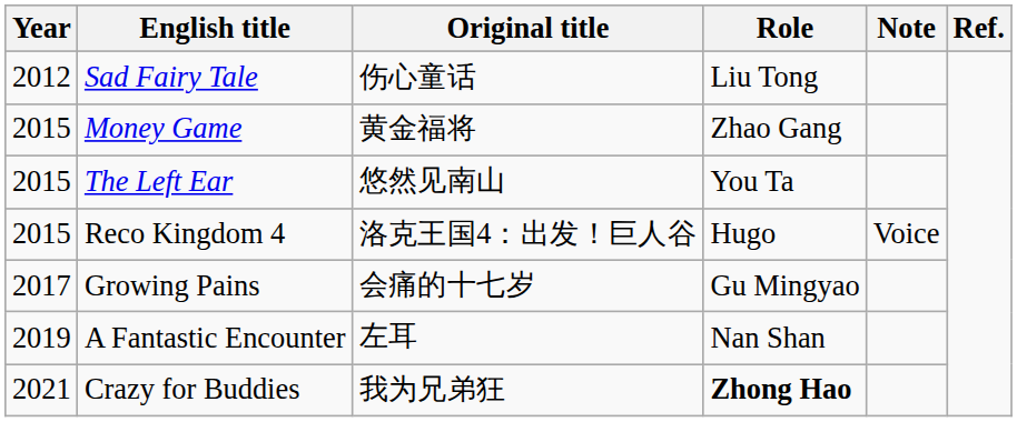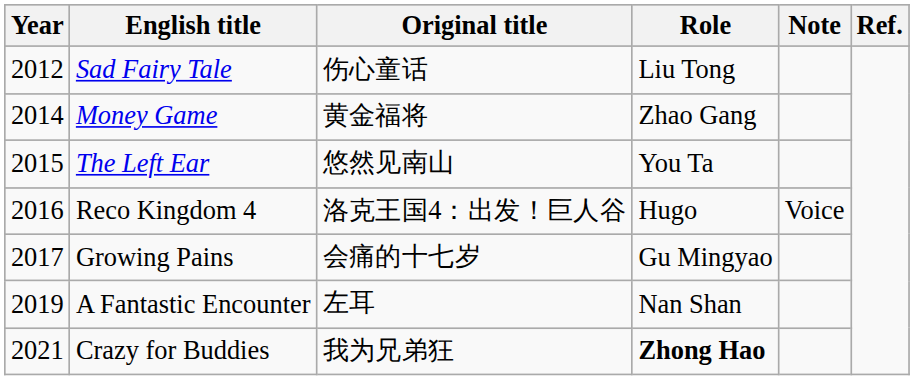 <table class="wikitable">
 <tr>
 <th>Year</th>
 <th>English title</th>
 <th>Original title</th>
 <th>Role</th>
 <th>Note</th>
 <th>Ref.</th>
 </tr>
 <tr>
 <td>2012</td>
 <td><em><a href='#'>Sad Fairy Tale</a></em></td>
 <td>伤心童话</td>
 <td>Liu Tong</td>
 <td></td>
 <td rowspan=7></td>
 </tr>
 <tr>
-<td>2015</td>
+<td>2014</td>
 <td><em><a href='#'>Money Game</a></em></td>
 <td>黄金福将</td>
 <td>Zhao Gang</td>
 <td></td>
 </tr>
 <tr>
 <td>2015</td>
 <td><em><a href='#'>The Left Ear</a></em></td>
 <td>悠然见南山</td>
 <td>You Ta</td>
 <td></td>
 </tr>
 <tr>
-<td>2015</td>
+<td>2016</td>
 <td>Reco Kingdom 4</td>
 <td>洛克王国4：出发！巨人谷</td>
 <td>Hugo</td>
 <td>Voice</td>
 </tr>
 <tr>
 <td>2017</td>
 <td>Growing Pains</td>
 <td>会痛的十七岁</td>
 <td>Gu Mingyao</td>
 <td></td>
 </tr>
 <tr>
 <td>2019</td>
 <td>A Fantastic Encounter</td>
 <td>左耳</td>
 <td>Nan Shan</td>
 <td></td>
 </tr>
 <tr>
 <td>2021</td>
 <td>Crazy for Buddies</td>
 <td>我为兄弟狂</td>
 <td><strong>Zhong Hao</strong></td>
 <td></td>
 </tr>
 </table>
